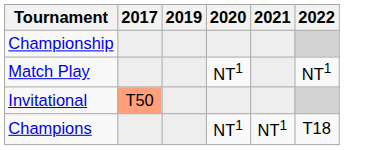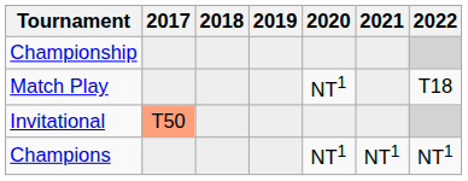 <table class="wikitable" style="text-align:center;">
 <tr>
 <th>Tournament</th>
 <th>2017</th>
+<th>2018</th>
 <th>2019</th>
 <th>2020</th>
 <th>2021</th>
 <th>2022</th>
 </tr>
 <tr>
 <td align="left"><a href='#'>Championship</a></td>
 <td style="background:#eeeeee;"></td>
 <td style="background:#eeeeee;"></td>
 <td style="background:#eeeeee;"></td>
 <td style="background:#eeeeee;"></td>
+<td style="background:#eeeeee;"></td>
 <td colspan=1 style="background:#D3D3D3;"></td>
 </tr>
 <tr>
 <td align="left"><a href='#'>Match Play</a></td>
 <td style="background:#eeeeee;"></td>
 <td style="background:#eeeeee;"></td>
+<td style="background:#eeeeee;"></td>
 <td>NT<sup>1</sup></td>
 <td style="background:#eeeeee;"></td>
-<td>NT<sup>1</sup></td>
+<td>T18</td>
 </tr>
 <tr>
 <td align="left"><a href='#'>Invitational</a></td>
 <td style="background: lightsalmon;">T50</td>
+<td style="background:#eeeeee;"></td>
 <td style="background:#eeeeee;"></td>
 <td style="background:#eeeeee;"></td>
 <td style="background:#eeeeee;"></td>
 <td colspan=1 style="background:#D3D3D3;"></td>
 </tr>
 <tr>
 <td align="left"><a href='#'>Champions</a></td>
 <td style="background:#eeeeee;"></td>
 <td style="background:#eeeeee;"></td>
+<td style="background:#eeeeee;"></td>
 <td>NT<sup>1</sup></td>
 <td>NT<sup>1</sup></td>
-<td>T18</td>
+<td>NT<sup>1</sup></td>
 </tr>
 </table>
